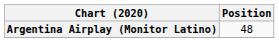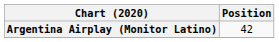 <table class="wikitable plainrowheaders sortable" style="text-align:center">
 <tr>
 <th scope="col">Chart (2020)</th>
 <th scope="col">Position</th>
 </tr>
 <tr>
 <th scope="row">Argentina Airplay (Monitor Latino)</th>
-<td>48</td>
+<td>42</td>
 </tr>
 <tr>
 </tr>
 </table>
